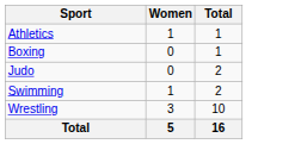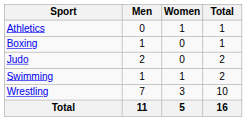 <table class="wikitable sortable" style="text-align:center;">
 <tr>
 <th width=180>Sport</th>
+<th width=55>Men</th>
 <th width=55>Women</th>
 <th width=55>Total</th>
 </tr>
 <tr>
 <td align=left><a href='#'>Athletics</a></td>
+<td>0</td>
 <td>1</td>
 <td>1</td>
 </tr>
 <tr>
 <td align=left><a href='#'>Boxing</a></td>
+<td>1</td>
 <td>0</td>
 <td>1</td>
 </tr>
 <tr>
 <td align=left><a href='#'>Judo</a></td>
+<td>2</td>
 <td>0</td>
 <td>2</td>
 </tr>
 <tr>
 <td align=left><a href='#'>Swimming</a></td>
 <td>1</td>
+<td>1</td>
 <td>2</td>
 </tr>
 <tr>
 <td align=left><a href='#'>Wrestling</a></td>
+<td>7</td>
 <td>3</td>
 <td>10</td>
 </tr>
 <tr>
 <th>Total</th>
+<th>11</th>
 <th>5</th>
 <th>16</th>
 </tr>
 </table>
